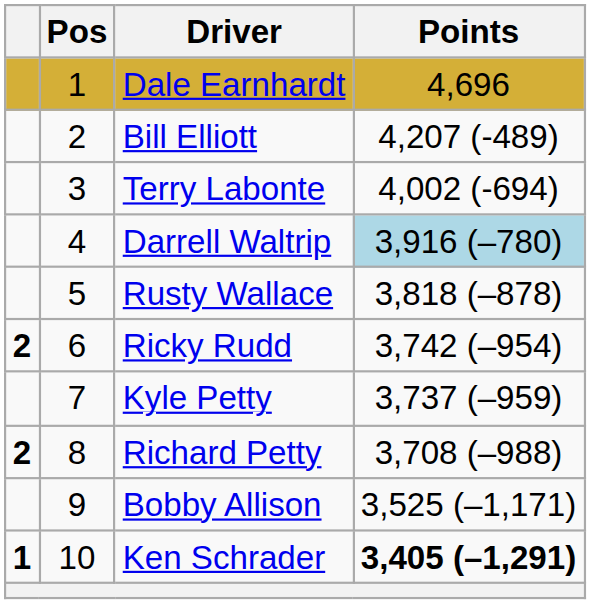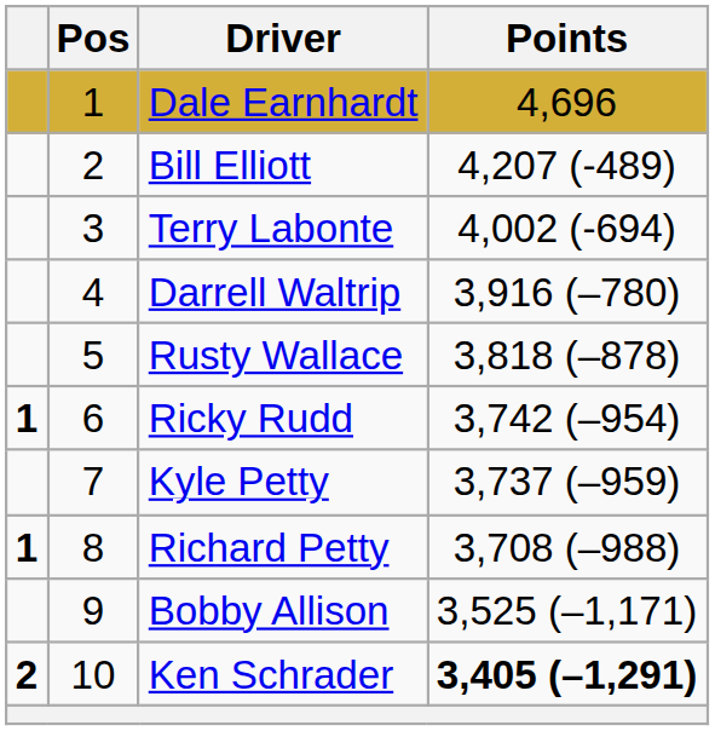 <table class="wikitable" style="font-size: 95%;">
 <tr>
 <th></th>
 <th>Pos</th>
 <th>Driver</th>
 <th>Points</th>
 </tr>
 <tr style="background:#D4AF37;">
 <td align="left"></td>
 <td style="text-align:center;">1</td>
 <td><a href='#'>Dale Earnhardt</a></td>
 <td style="text-align:center;">4,696</td>
 </tr>
 <tr>
 <td align="left"></td>
 <td style="text-align:center;">2</td>
 <td><a href='#'>Bill Elliott</a></td>
 <td style="text-align:center;">4,207 (-489)</td>
 </tr>
 <tr>
 <td align="left"></td>
 <td style="text-align:center;">3</td>
 <td><a href='#'>Terry Labonte</a></td>
 <td style="text-align:center;">4,002 (-694)</td>
 </tr>
 <tr>
 <td align="left"></td>
 <td style="text-align:center;">4</td>
 <td><a href='#'>Darrell Waltrip</a></td>
-<td style="background: lightblue; text-align:center;">3,916 (–780)</td>
+<td style="text-align:center;">3,916 (–780)</td>
 </tr>
 <tr>
 <td align="left"></td>
 <td style="text-align:center;">5</td>
 <td><a href='#'>Rusty Wallace</a></td>
 <td style="text-align:center;">3,818 (–878)</td>
 </tr>
 <tr>
-<td align="left">  <strong>2</strong></td>
+<td align="left">  <strong>1</strong></td>
 <td style="text-align:center;">6</td>
 <td><a href='#'>Ricky Rudd</a></td>
 <td style="text-align:center;">3,742 (–954)</td>
 </tr>
 <tr>
 <td align="left"></td>
 <td style="text-align:center;">7</td>
 <td><a href='#'>Kyle Petty</a></td>
 <td style="text-align:center;">3,737 (–959)</td>
 </tr>
 <tr>
-<td align="left">  <strong>2</strong></td>
+<td align="left">  <strong>1</strong></td>
 <td style="text-align:center;">8</td>
 <td><a href='#'>Richard Petty</a></td>
 <td style="text-align:center;">3,708 (–988)</td>
 </tr>
 <tr>
 <td align="left"></td>
 <td style="text-align:center;">9</td>
 <td><a href='#'>Bobby Allison</a></td>
 <td style="text-align:center;">3,525 (–1,171)</td>
 </tr>
 <tr>
-<td align="left">  <strong>1</strong></td>
+<td align="left">  <strong>2</strong></td>
 <td style="text-align:center;">10</td>
 <td><a href='#'>Ken Schrader</a></td>
 <td style="text-align:center;"><strong>3,405 (–1,291)</strong></td>
 </tr>
 <tr class="sortbottom">
 <th colspan="9"></th>
 </tr>
 </table>
